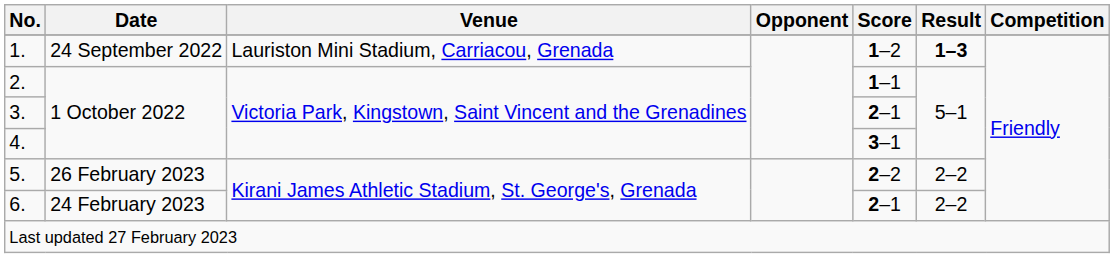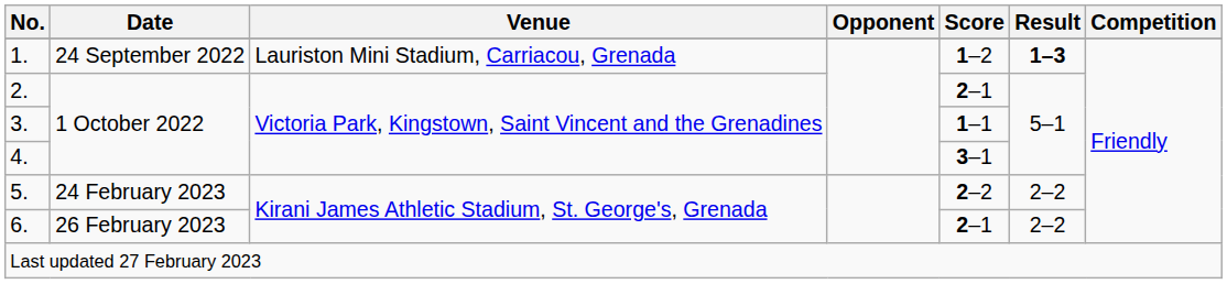 <table class="wikitable" style="font-size:85%;">
 <tr>
 <th>No.</th>
 <th>Date</th>
 <th>Venue</th>
 <th>Opponent</th>
 <th>Score</th>
 <th>Result</th>
 <th>Competition</th>
 </tr>
 <tr>
 </tr>
 <tr>
 <td>1.</td>
 <td>24 September 2022</td>
 <td>Lauriston Mini Stadium, <a href='#'>Carriacou</a>, <a href='#'>Grenada</a></td>
 <td rowspan=4></td>
 <td align=center><strong>1</strong>–2</td>
 <td align=center><strong>1–3</strong></td>
 <td rowspan=6><a href='#'>Friendly</a></td>
 </tr>
 <tr>
 <td>2.</td>
 <td rowspan=3>1 October 2022</td>
 <td rowspan=3><a href='#'>Victoria Park</a>, <a href='#'>Kingstown</a>, <a href='#'>Saint Vincent and the Grenadines</a></td>
-<td align=center><strong>1</strong>–1</td>
+<td align=center><strong>2</strong>–1</td>
 <td rowspan=3 align=center>5–1</td>
 </tr>
 <tr>
 <td>3.</td>
-<td align=center><strong>2</strong>–1</td>
+<td align=center><strong>1</strong>–1</td>
 </tr>
 <tr>
 <td>4.</td>
 <td align=center><strong>3</strong>–1</td>
 </tr>
 <tr>
 <td>5.</td>
-<td>26 February 2023</td>
+<td>24 February 2023</td>
 <td rowspan=2><a href='#'>Kirani James Athletic Stadium</a>, <a href='#'>St. George's</a>, <a href='#'>Grenada</a></td>
 <td rowspan=2></td>
 <td align=center><strong>2</strong>–2</td>
 <td align=center>2–2</td>
 </tr>
 <tr>
 <td>6.</td>
-<td>24 February 2023</td>
+<td>26 February 2023</td>
 <td align=center><strong>2</strong>–1</td>
 <td align=center>2–2</td>
 </tr>
 <tr>
 <td colspan="7"><small>Last updated 27 February 2023</small></td>
 </tr>
 </table>
